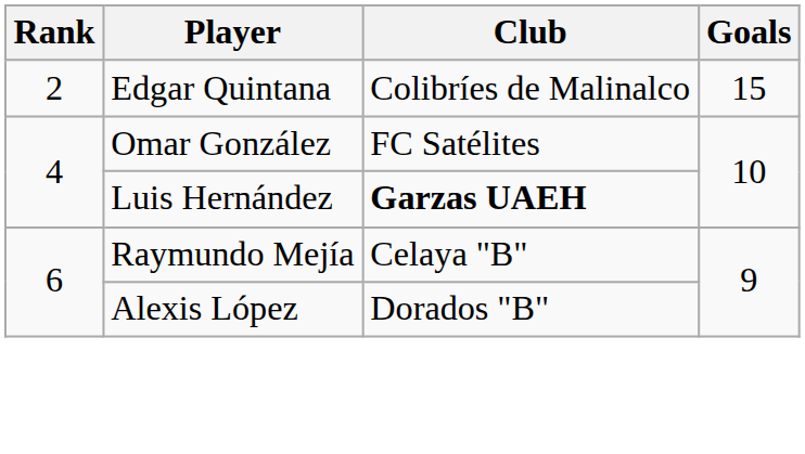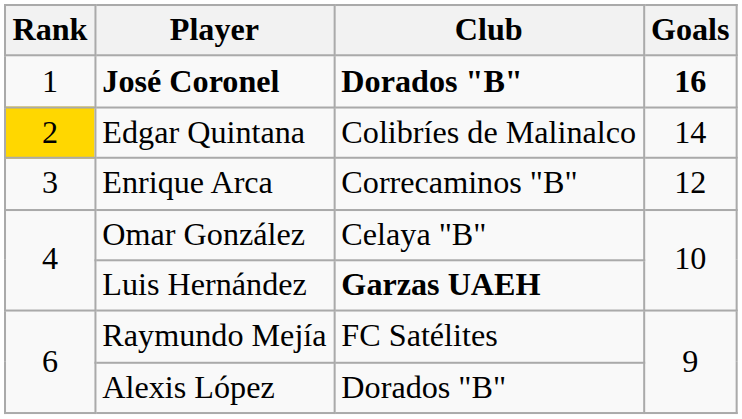 <table class="wikitable">
 <tr>
 <th>Rank</th>
 <th>Player</th>
 <th>Club</th>
 <th>Goals</th>
 </tr>
 <tr>
-<td align=center rowspan=1>2</td>
+<td align=center rowspan=1>1</td>
+<td>  <strong>José Coronel</strong></td>
+<td><strong>Dorados "B"</strong></td>
+<td align=center rowspan=1><strong>16</strong></td>
+</tr>
+<tr>
+<td align=center rowspan=1 style="background: gold;">2</td>
 <td> Edgar Quintana</td>
 <td>Colibríes de Malinalco</td>
-<td align=center rowspan=1>15</td>
+<td align=center rowspan=1>14</td>
+</tr>
+<tr>
+<td align=center rowspan=1>3</td>
+<td> Enrique Arca</td>
+<td>Correcaminos "B"</td>
+<td align=center rowspan=1>12</td>
 </tr>
 <tr>
 <td align=center rowspan=2>4</td>
 <td> Omar González</td>
-<td>FC Satélites</td>
+<td>Celaya "B"</td>
 <td align=center rowspan=2>10</td>
 </tr>
 <tr>
 <td> Luis Hernández</td>
 <td><strong>Garzas UAEH</strong></td>
 </tr>
 <tr>
 <td align=center rowspan=2>6</td>
 <td> Raymundo Mejía</td>
-<td>Celaya "B"</td>
+<td>FC Satélites</td>
 <td align=center rowspan=2>9</td>
 </tr>
 <tr>
 <td> Alexis López</td>
 <td>Dorados "B"</td>
 </tr>
 </table>
